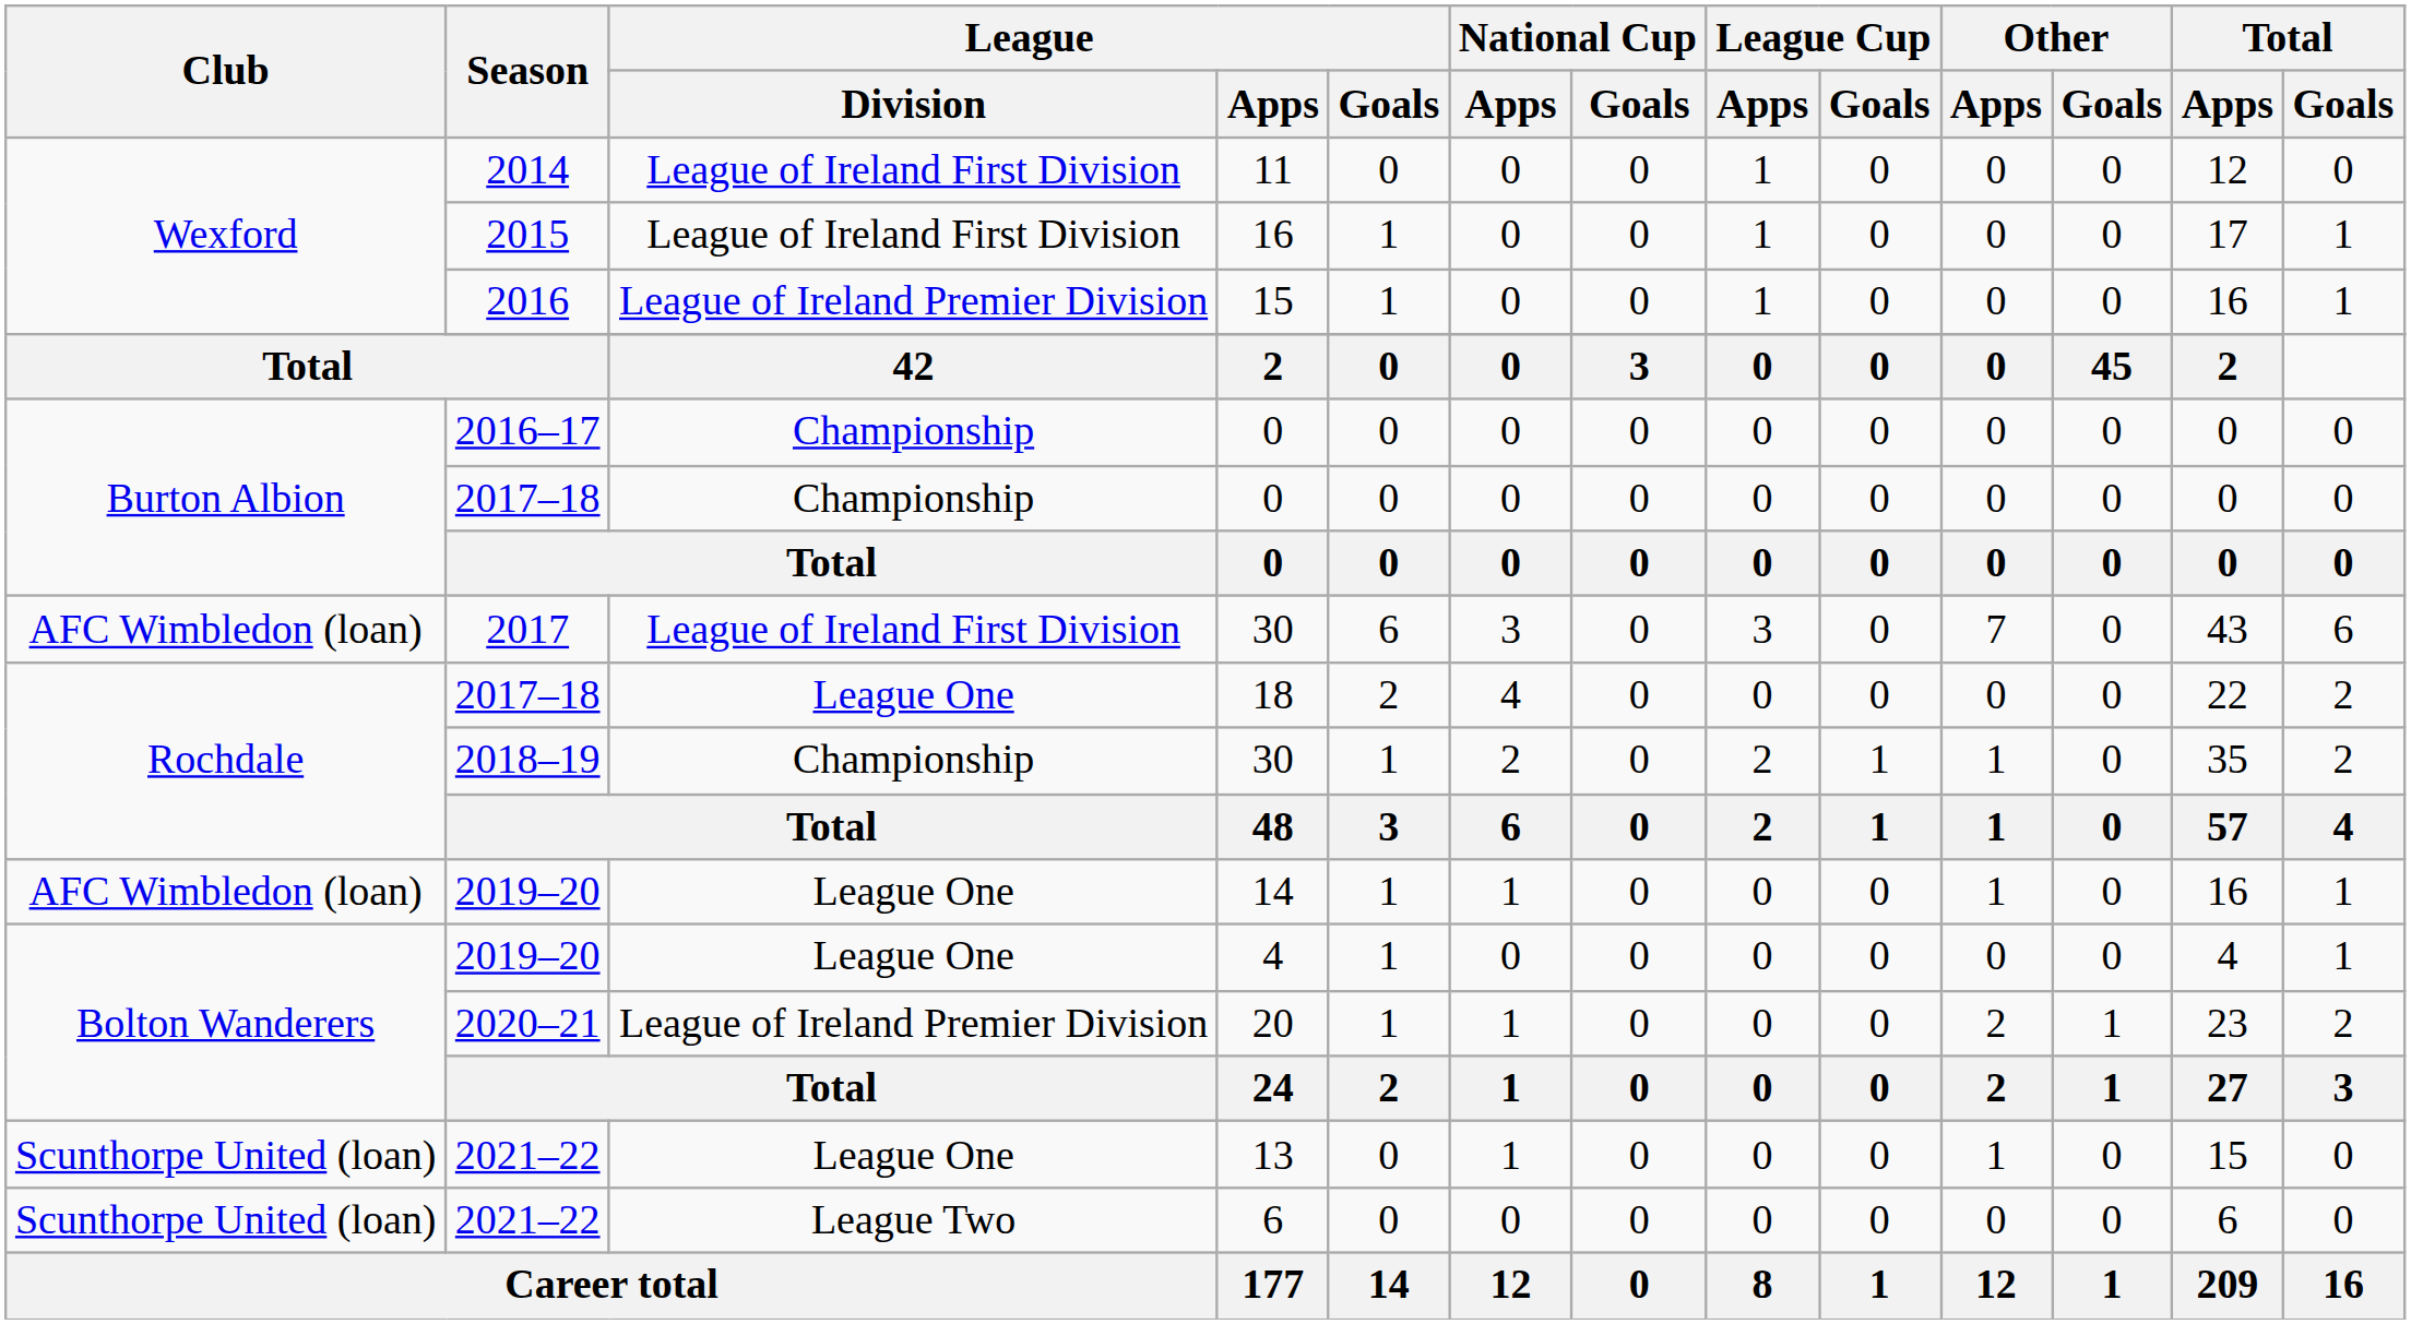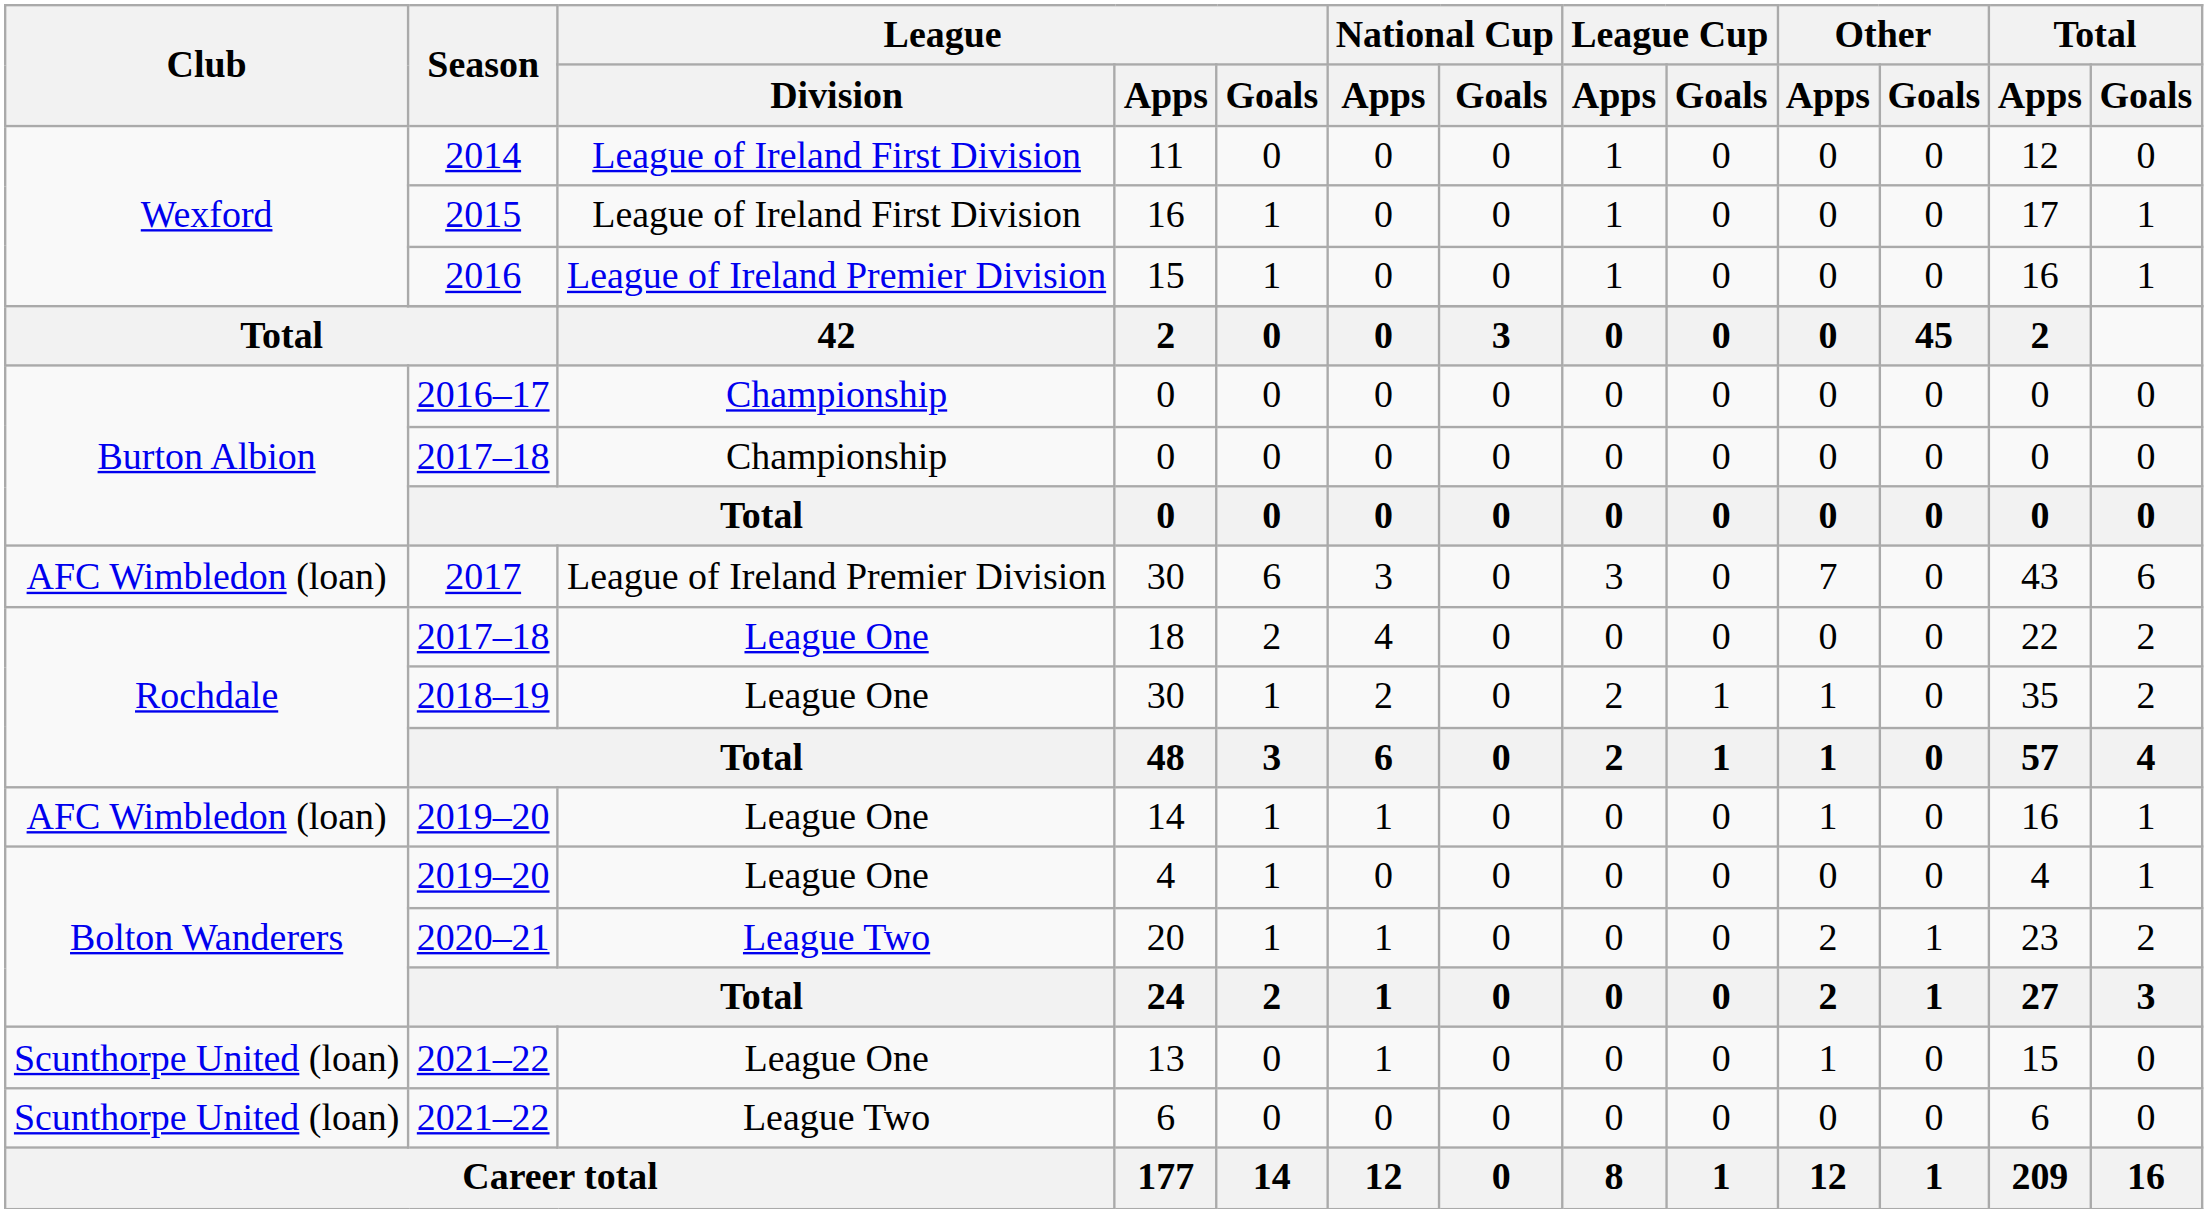 <table class="wikitable" style="text-align: center">
 <tr>
 <th rowspan="2">Club</th>
 <th rowspan="2">Season</th>
 <th colspan="3">League</th>
 <th colspan="2">National Cup</th>
 <th colspan="2">League Cup</th>
 <th colspan="2">Other</th>
 <th colspan="2">Total</th>
 </tr>
 <tr>
 <th>Division</th>
 <th>Apps</th>
 <th>Goals</th>
 <th>Apps</th>
 <th>Goals</th>
 <th>Apps</th>
 <th>Goals</th>
 <th>Apps</th>
 <th>Goals</th>
 <th>Apps</th>
 <th>Goals</th>
 </tr>
 <tr>
 <td rowspan="4"><a href='#'>Wexford</a></td>
 <td><a href='#'>2014</a></td>
 <td><a href='#'>League of Ireland First Division</a></td>
 <td>11</td>
 <td>0</td>
 <td>0</td>
 <td>0</td>
 <td>1</td>
 <td>0</td>
 <td>0</td>
 <td>0</td>
 <td>12</td>
 <td>0</td>
 </tr>
 <tr>
 <td><a href='#'>2015</a></td>
 <td>League of Ireland First Division</td>
 <td>16</td>
 <td>1</td>
 <td>0</td>
 <td>0</td>
 <td>1</td>
 <td>0</td>
 <td>0</td>
 <td>0</td>
 <td>17</td>
 <td>1</td>
 </tr>
 <tr>
 <td><a href='#'>2016</a></td>
 <td><a href='#'>League of Ireland Premier Division</a></td>
 <td>15</td>
 <td>1</td>
 <td>0</td>
 <td>0</td>
 <td>1</td>
 <td>0</td>
 <td>0</td>
 <td>0</td>
 <td>16</td>
 <td>1</td>
 </tr>
 <tr>
 </tr>
 <tr>
 <th colspan="2">Total</th>
 <th>42</th>
 <th>2</th>
 <th>0</th>
 <th>0</th>
 <th>3</th>
 <th>0</th>
 <th>0</th>
 <th>0</th>
 <th>45</th>
 <th>2</th>
 </tr>
 <tr>
 <td rowspan="3"><a href='#'>Burton Albion</a></td>
 <td><a href='#'>2016–17</a></td>
 <td><a href='#'>Championship</a></td>
 <td>0</td>
 <td>0</td>
 <td>0</td>
 <td>0</td>
 <td>0</td>
 <td>0</td>
 <td>0</td>
 <td>0</td>
 <td>0</td>
 <td>0</td>
 </tr>
 <tr>
 <td><a href='#'>2017–18</a></td>
 <td>Championship</td>
 <td>0</td>
 <td>0</td>
 <td>0</td>
 <td>0</td>
 <td>0</td>
 <td>0</td>
 <td>0</td>
 <td>0</td>
 <td>0</td>
 <td>0</td>
 </tr>
 <tr>
 <th colspan="2">Total</th>
 <th>0</th>
 <th>0</th>
 <th>0</th>
 <th>0</th>
 <th>0</th>
 <th>0</th>
 <th>0</th>
 <th>0</th>
 <th>0</th>
 <th>0</th>
 </tr>
 <tr>
 <td><a href='#'>AFC Wimbledon</a>  (loan)</td>
 <td><a href='#'>2017</a></td>
-<td><a href='#'>League of Ireland First Division</a></td>
+<td>League of Ireland Premier Division</td>
 <td>30</td>
 <td>6</td>
 <td>3</td>
 <td>0</td>
 <td>3</td>
 <td>0</td>
 <td>7</td>
 <td>0</td>
 <td>43</td>
 <td>6</td>
 </tr>
 <tr>
 <td rowspan="3"><a href='#'>Rochdale</a></td>
 <td><a href='#'>2017–18</a></td>
 <td><a href='#'>League One</a></td>
 <td>18</td>
 <td>2</td>
 <td>4</td>
 <td>0</td>
 <td>0</td>
 <td>0</td>
 <td>0</td>
 <td>0</td>
 <td>22</td>
 <td>2</td>
 </tr>
 <tr>
 <td><a href='#'>2018–19</a></td>
-<td>Championship</td>
+<td>League One</td>
 <td>30</td>
 <td>1</td>
 <td>2</td>
 <td>0</td>
 <td>2</td>
 <td>1</td>
 <td>1</td>
 <td>0</td>
 <td>35</td>
 <td>2</td>
 </tr>
 <tr>
 <th colspan="2">Total</th>
 <th>48</th>
 <th>3</th>
 <th>6</th>
 <th>0</th>
 <th>2</th>
 <th>1</th>
 <th>1</th>
 <th>0</th>
 <th>57</th>
 <th>4</th>
 </tr>
 <tr>
 <td><a href='#'>AFC Wimbledon</a>  (loan)</td>
 <td><a href='#'>2019–20</a></td>
 <td>League One</td>
 <td>14</td>
 <td>1</td>
 <td>1</td>
 <td>0</td>
 <td>0</td>
 <td>0</td>
 <td>1</td>
 <td>0</td>
 <td>16</td>
 <td>1</td>
 </tr>
 <tr>
 <td rowspan="3"><a href='#'>Bolton Wanderers</a></td>
 <td><a href='#'>2019–20</a></td>
 <td>League One</td>
 <td>4</td>
 <td>1</td>
 <td>0</td>
 <td>0</td>
 <td>0</td>
 <td>0</td>
 <td>0</td>
 <td>0</td>
 <td>4</td>
 <td>1</td>
 </tr>
 <tr>
 <td><a href='#'>2020–21</a></td>
-<td>League of Ireland Premier Division</td>
+<td><a href='#'>League Two</a></td>
 <td>20</td>
 <td>1</td>
 <td>1</td>
 <td>0</td>
 <td>0</td>
 <td>0</td>
 <td>2</td>
 <td>1</td>
 <td>23</td>
 <td>2</td>
 </tr>
 <tr>
 <th colspan="2">Total</th>
 <th>24</th>
 <th>2</th>
 <th>1</th>
 <th>0</th>
 <th>0</th>
 <th>0</th>
 <th>2</th>
 <th>1</th>
 <th>27</th>
 <th>3</th>
 </tr>
 <tr>
 <td><a href='#'>Scunthorpe United</a> (loan)</td>
 <td><a href='#'>2021–22</a></td>
 <td>League One</td>
 <td>13</td>
 <td>0</td>
 <td>1</td>
 <td>0</td>
 <td>0</td>
 <td>0</td>
 <td>1</td>
 <td>0</td>
 <td>15</td>
 <td>0</td>
 </tr>
 <tr>
 <td><a href='#'>Scunthorpe United</a> (loan)</td>
 <td><a href='#'>2021–22</a></td>
 <td>League Two</td>
 <td>6</td>
 <td>0</td>
 <td>0</td>
 <td>0</td>
 <td>0</td>
 <td>0</td>
 <td>0</td>
 <td>0</td>
 <td>6</td>
 <td>0</td>
 </tr>
 <tr>
 <th colspan="3">Career total</th>
 <th>177</th>
 <th>14</th>
 <th>12</th>
 <th>0</th>
 <th>8</th>
 <th>1</th>
 <th>12</th>
 <th>1</th>
 <th>209</th>
 <th>16</th>
 </tr>
 </table>
